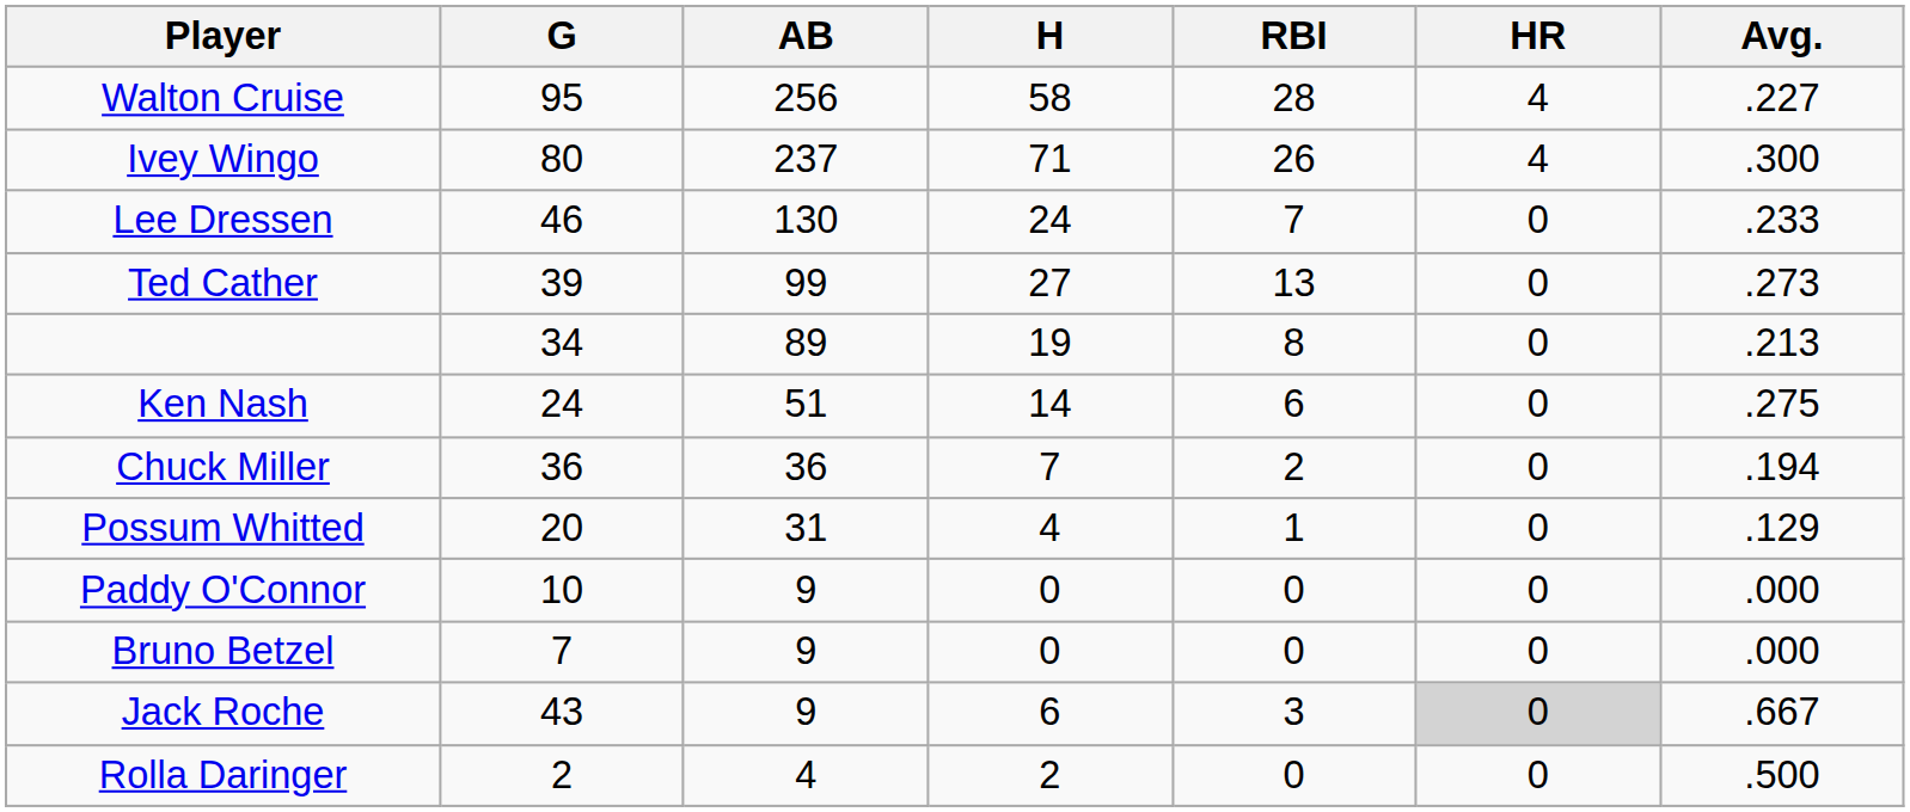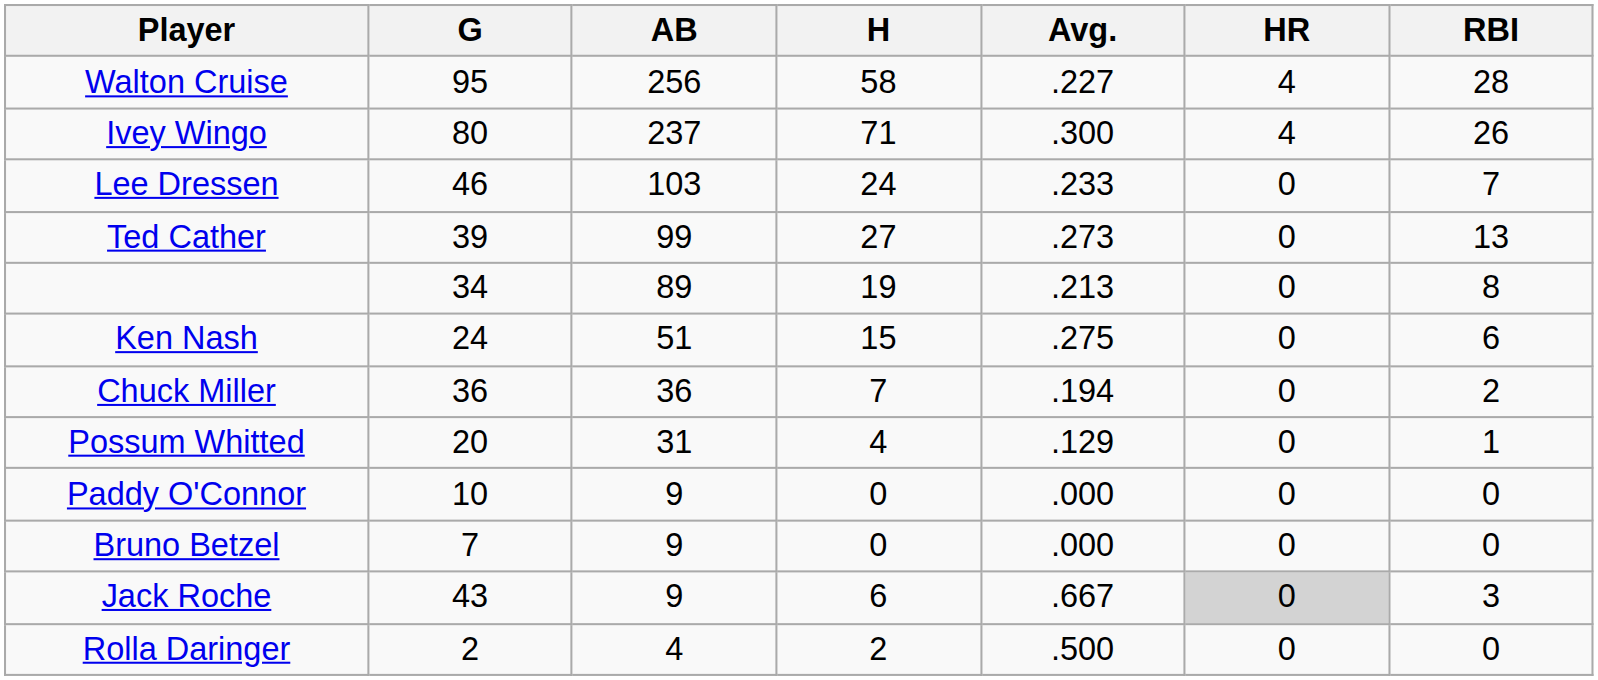 <table class="wikitable sortable">
 <tr>
 <th bgcolor="#DDDDFF" width="16%">Player</th>
 <th bgcolor="#DDDDFF" width="9%">G</th>
 <th bgcolor="#DDDDFF" width="9%">AB</th>
 <th bgcolor="#DDDDFF" width="9%">H</th>
+<th bgcolor="#DDDDFF" width="9%">Avg.</th>
+<th bgcolor="#DDDDFF" width="9%">HR</th>
 <th bgcolor="#DDDDFF" width="9%">RBI</th>
-<th bgcolor="#DDDDFF" width="9%">HR</th>
-<th bgcolor="#DDDDFF" width="9%">Avg.</th>
 </tr>
 <tr align="center">
 <td><a href='#'>Walton Cruise</a></td>
 <td>95</td>
 <td>256</td>
 <td>58</td>
+<td>.227</td>
+<td>4</td>
 <td>28</td>
-<td>4</td>
-<td>.227</td>
 </tr>
 <tr align="center">
 <td><a href='#'>Ivey Wingo</a></td>
 <td>80</td>
 <td>237</td>
 <td>71</td>
+<td>.300</td>
+<td>4</td>
 <td>26</td>
-<td>4</td>
-<td>.300</td>
 </tr>
 <tr align="center">
 <td><a href='#'>Lee Dressen</a></td>
 <td>46</td>
-<td>130</td>
+<td>103</td>
 <td>24</td>
+<td>.233</td>
+<td>0</td>
 <td>7</td>
-<td>0</td>
-<td>.233</td>
 </tr>
 <tr align="center">
 <td><a href='#'>Ted Cather</a></td>
 <td>39</td>
 <td>99</td>
 <td>27</td>
+<td>.273</td>
+<td>0</td>
 <td>13</td>
-<td>0</td>
-<td>.273</td>
 </tr>
 <tr align="center">
 <td></td>
 <td>34</td>
 <td>89</td>
 <td>19</td>
+<td>.213</td>
+<td>0</td>
 <td>8</td>
-<td>0</td>
-<td>.213</td>
 </tr>
 <tr align="center">
 <td><a href='#'>Ken Nash</a></td>
 <td>24</td>
 <td>51</td>
-<td>14</td>
+<td>15</td>
+<td>.275</td>
+<td>0</td>
 <td>6</td>
-<td>0</td>
-<td>.275</td>
 </tr>
 <tr align="center">
 <td><a href='#'>Chuck Miller</a></td>
 <td>36</td>
 <td>36</td>
 <td>7</td>
+<td>.194</td>
+<td>0</td>
 <td>2</td>
-<td>0</td>
-<td>.194</td>
 </tr>
 <tr align="center">
 <td><a href='#'>Possum Whitted</a></td>
 <td>20</td>
 <td>31</td>
 <td>4</td>
+<td>.129</td>
+<td>0</td>
 <td>1</td>
-<td>0</td>
-<td>.129</td>
 </tr>
 <tr align="center">
 <td><a href='#'>Paddy O'Connor</a></td>
 <td>10</td>
 <td>9</td>
 <td>0</td>
+<td>.000</td>
 <td>0</td>
 <td>0</td>
-<td>.000</td>
 </tr>
 <tr align="center">
 <td><a href='#'>Bruno Betzel</a></td>
 <td>7</td>
 <td>9</td>
 <td>0</td>
+<td>.000</td>
 <td>0</td>
 <td>0</td>
-<td>.000</td>
 </tr>
 <tr align="center">
 <td><a href='#'>Jack Roche</a></td>
 <td>43</td>
 <td>9</td>
 <td>6</td>
+<td>.667</td>
+<td style="background: lightgrey;">0</td>
 <td>3</td>
-<td style="background: lightgrey;">0</td>
-<td>.667</td>
 </tr>
 <tr align="center">
 <td><a href='#'>Rolla Daringer</a></td>
 <td>2</td>
 <td>4</td>
 <td>2</td>
+<td>.500</td>
 <td>0</td>
 <td>0</td>
-<td>.500</td>
 </tr>
 </table>
